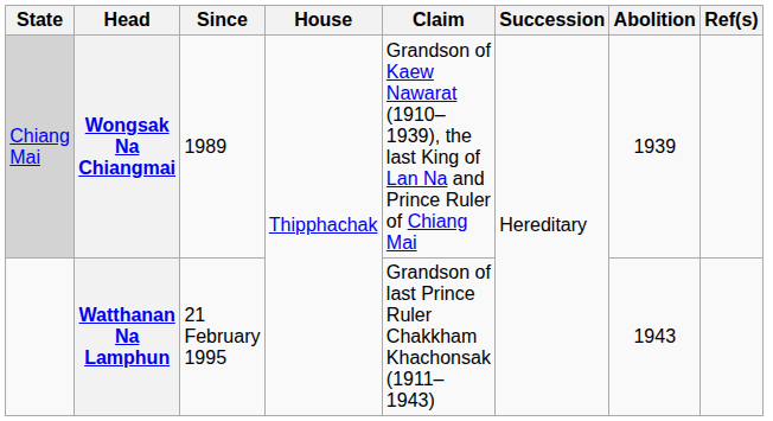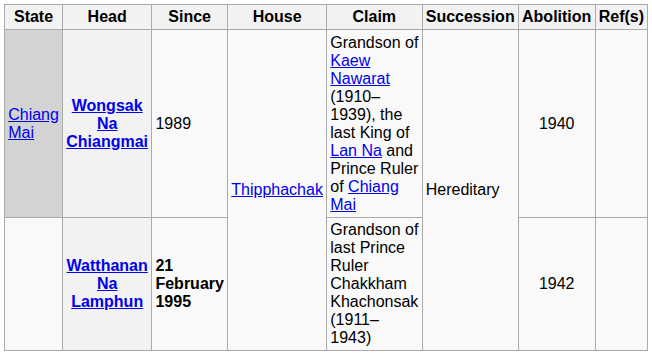 <table class="wikitable sortable">
 <tr>
 <th>State</th>
 <th>Head</th>
 <th>Since</th>
 <th>House</th>
 <th>Claim</th>
 <th>Succession</th>
 <th>Abolition</th>
 <th>Ref(s)</th>
 </tr>
 <tr>
 <td style="background: lightgrey;"><a href='#'>Chiang Mai</a></td>
 <th scope="row"><a href='#'>Wongsak Na Chiangmai</a></th>
 <td>1989</td>
 <td rowspan="2"><a href='#'>Thipphachak</a></td>
 <td>Grandson of <a href='#'>Kaew Nawarat</a> (1910–1939), the last King of <a href='#'>Lan Na</a> and Prince Ruler of <a href='#'>Chiang Mai</a></td>
 <td rowspan="2">Hereditary</td>
-<td style="text-align:center;">1939</td>
+<td style="text-align:center;">1940</td>
 <td style="text-align:center;"></td>
 </tr>
 <tr>
 <td></td>
 <th scope="row"><a href='#'>Watthanan Na Lamphun</a></th>
-<td>21 February 1995</td>
+<td><strong>21 February 1995</strong></td>
 <td>Grandson of last Prince Ruler Chakkham Khachonsak (1911–1943)</td>
-<td style="text-align:center;">1943</td>
+<td style="text-align:center;">1942</td>
 <td style="text-align:center;"></td>
 </tr>
 </table>
